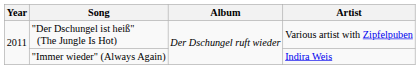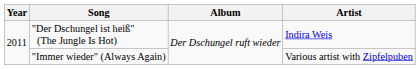 <table class="wikitable">
 <tr>
 <th>Year</th>
 <th>Song</th>
 <th>Album</th>
 <th>Artist</th>
 </tr>
 <tr>
 <td rowspan="2">2011</td>
 <td>"Der Dschungel ist heiß"<br>  (The Jungle Is Hot)</td>
 <td rowspan="2"><em>Der Dschungel ruft wieder</em></td>
-<td>Various artist with <a href='#'>Zipfelpuben</a></td>
+<td><a href='#'>Indira Weis</a></td>
 </tr>
 <tr>
 <td>"Immer wieder" (Always Again)</td>
-<td><a href='#'>Indira Weis</a></td>
+<td>Various artist with <a href='#'>Zipfelpuben</a></td>
 </tr>
 </table>
